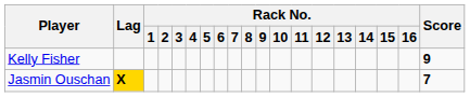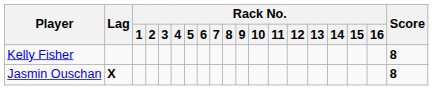 <table class="wikitable">
 <tr>
 <th rowspan="2">Player</th>
 <th rowspan="2">Lag</th>
 <th colspan="16">Rack No.</th>
 <th rowspan="2">Score</th>
 </tr>
 <tr>
 <th>1</th>
 <th>2</th>
 <th>3</th>
 <th>4</th>
 <th>5</th>
 <th>6</th>
 <th>7</th>
 <th>8</th>
 <th>9</th>
 <th>10</th>
 <th>11</th>
 <th>12</th>
 <th>13</th>
 <th>14</th>
 <th>15</th>
 <th>16</th>
 </tr>
 <tr>
 <td> <a href='#'>Kelly Fisher</a></td>
 <td></td>
 <td></td>
 <td></td>
 <td></td>
 <td></td>
 <td></td>
 <td></td>
 <td></td>
 <td></td>
 <td></td>
 <td></td>
 <td></td>
 <td></td>
 <td></td>
 <td></td>
 <td></td>
 <td></td>
-<td><strong>9</strong></td>
+<td><strong>8</strong></td>
 </tr>
 <tr>
 <td> <a href='#'>Jasmin Ouschan</a></td>
-<td style="background: gold;"><strong>X</strong></td>
+<td><strong>X</strong></td>
 <td></td>
 <td></td>
 <td></td>
 <td></td>
 <td></td>
 <td></td>
 <td></td>
 <td></td>
 <td></td>
 <td></td>
 <td></td>
 <td></td>
 <td></td>
 <td></td>
 <td></td>
 <td></td>
-<td><strong>7</strong></td>
+<td><strong>8</strong></td>
 </tr>
 </table>
